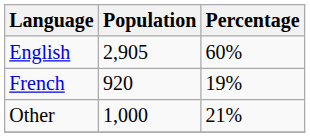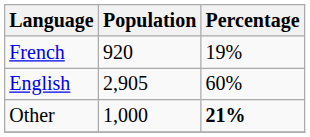 <table class="wikitable">
 <tr>
 <th>Language</th>
 <th>Population</th>
 <th>Percentage</th>
 </tr>
 <tr>
+<td><a href='#'>French</a></td>
+<td>920</td>
+<td>19%</td>
+</tr>
+<tr>
 <td><a href='#'>English</a></td>
 <td>2,905</td>
 <td>60%</td>
 </tr>
 <tr>
-<td><a href='#'>French</a></td>
-<td>920</td>
-<td>19%</td>
-</tr>
-<tr>
 <td>Other</td>
 <td>1,000</td>
-<td>21%</td>
+<td><strong>21%</strong></td>
 </tr>
 <tr>
 </tr>
 </table>
